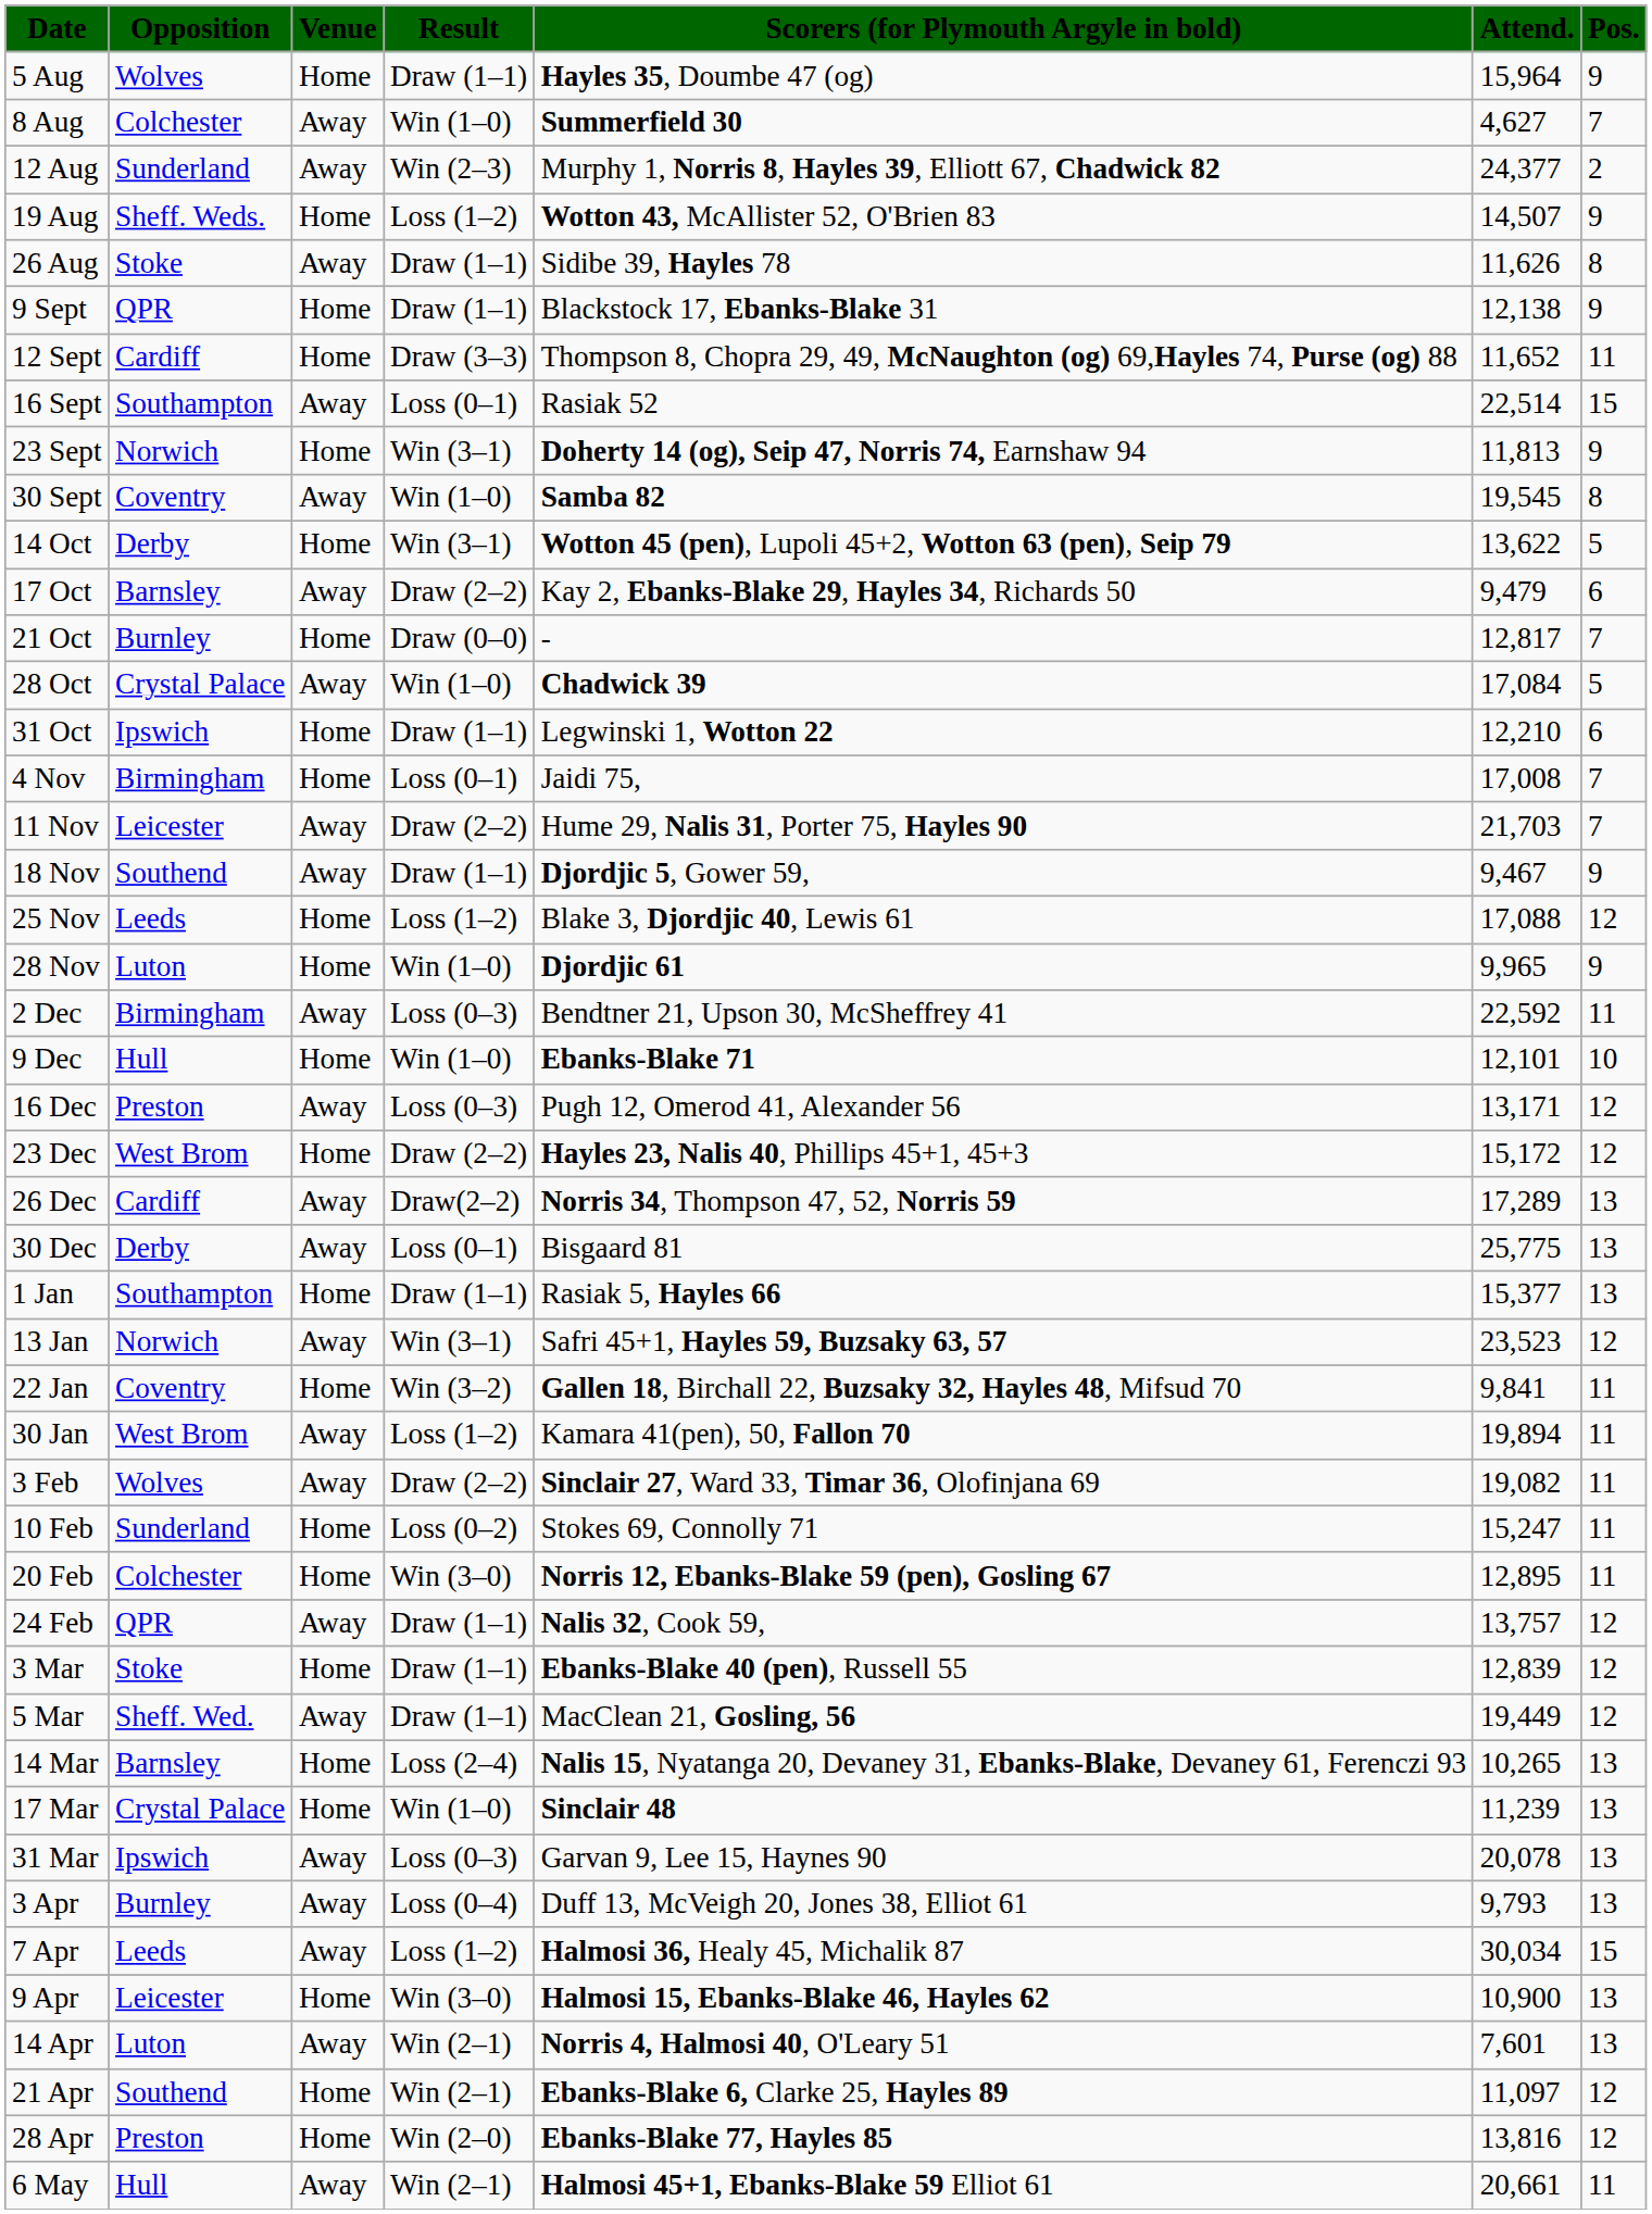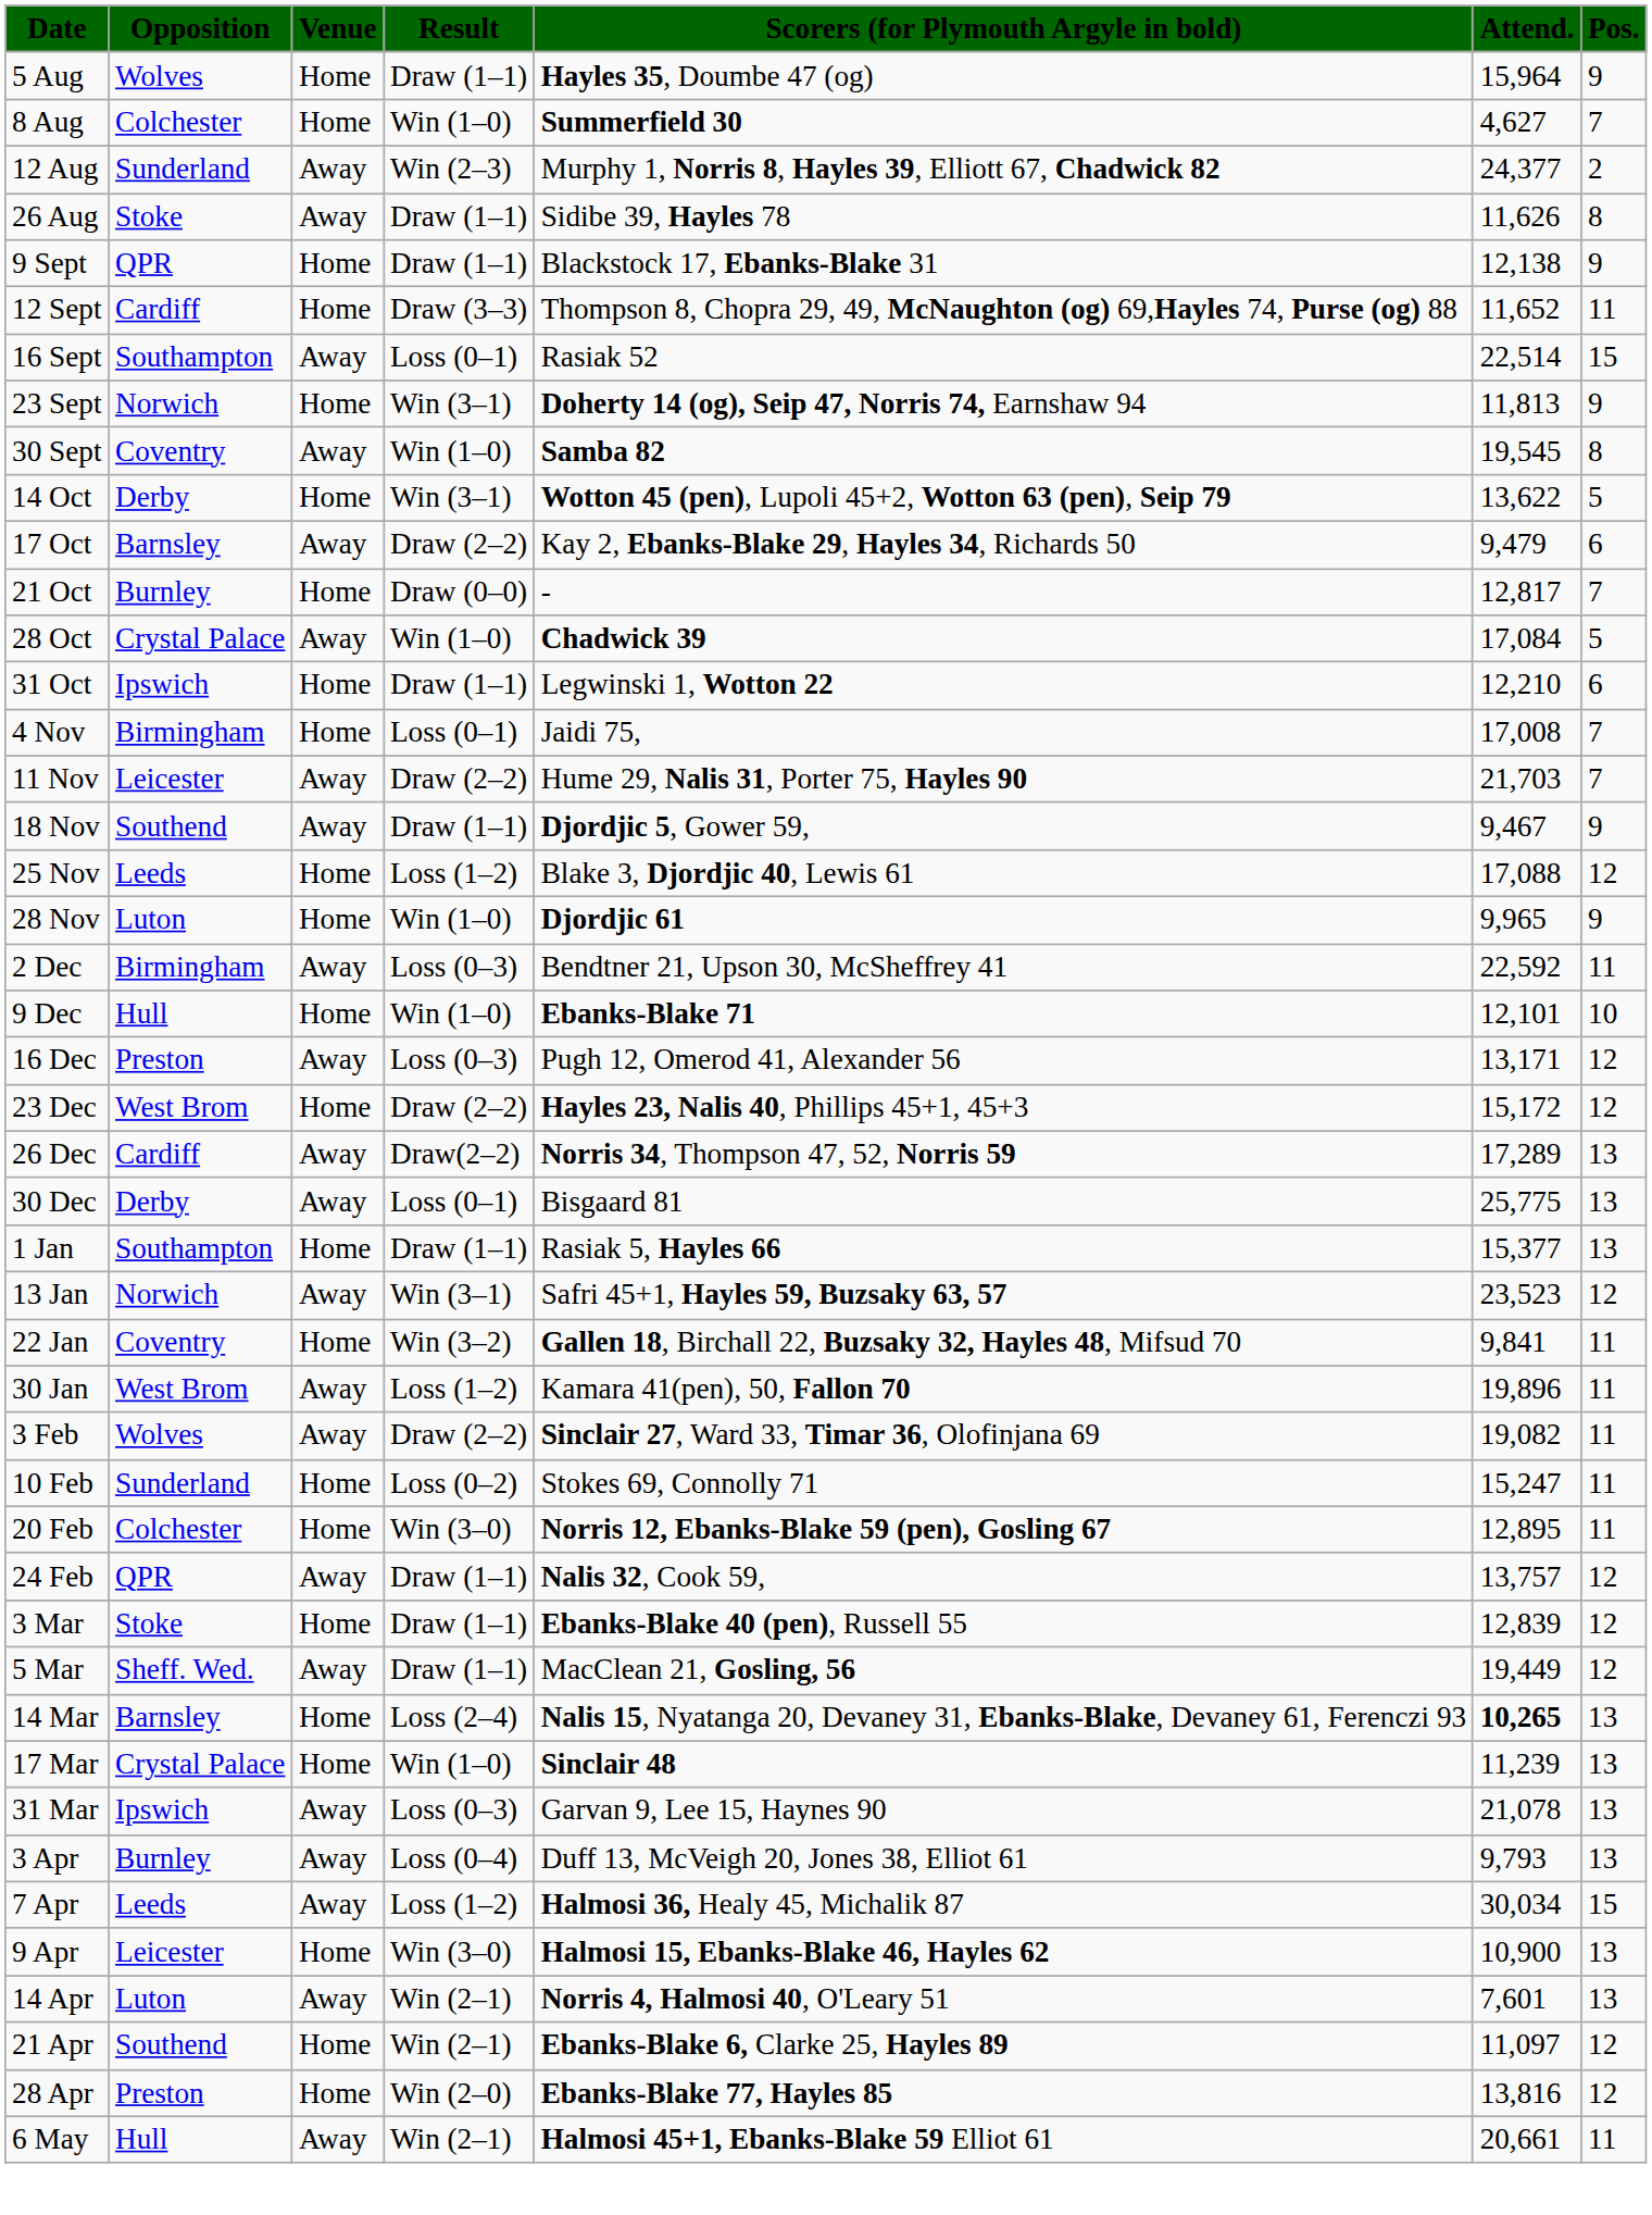 <table class="wikitable">
 <tr>
 <th style="background:#006600"><span><strong>Date</strong></span></th>
 <th style="background:#006600"><span><strong>Opposition</strong></span></th>
 <th style="background:#006600"><span><strong>Venue</strong></span></th>
 <th style="background:#006600"><span><strong>Result</strong></span></th>
 <th style="background:#006600"><span><strong>Scorers (for Plymouth Argyle in bold)</strong></span></th>
 <th style="background:#006600"><span><strong>Attend.</strong></span></th>
 <th style="background:#006600"><span><strong>Pos.</strong></span></th>
 </tr>
 <tr>
 <td>5 Aug</td>
 <td><a href='#'>Wolves</a></td>
 <td>Home</td>
 <td>Draw (1–1)</td>
 <td><strong>Hayles 35</strong>, Doumbe 47 (og)</td>
 <td>15,964</td>
 <td>9</td>
 </tr>
 <tr>
 <td>8 Aug</td>
 <td><a href='#'>Colchester</a></td>
-<td>Away</td>
+<td>Home</td>
 <td>Win (1–0)</td>
 <td><strong>Summerfield 30</strong></td>
 <td>4,627</td>
 <td>7</td>
 </tr>
 <tr>
 <td>12 Aug</td>
 <td><a href='#'>Sunderland</a></td>
 <td>Away</td>
 <td>Win (2–3)</td>
 <td>Murphy 1, <strong>Norris 8</strong>, <strong>Hayles 39</strong>, Elliott 67, <strong>Chadwick 82</strong></td>
 <td>24,377</td>
 <td>2</td>
-</tr>
-<tr>
-<td>19 Aug</td>
-<td><a href='#'>Sheff. Weds.</a></td>
-<td>Home</td>
-<td>Loss (1–2)</td>
-<td><strong>Wotton 43,</strong> McAllister 52, O'Brien 83</td>
-<td>14,507</td>
-<td>9</td>
 </tr>
 <tr>
 <td>26 Aug</td>
 <td><a href='#'>Stoke</a></td>
 <td>Away</td>
 <td>Draw (1–1)</td>
 <td>Sidibe 39, <strong>Hayles</strong> 78</td>
 <td>11,626</td>
 <td>8</td>
 </tr>
 <tr>
 <td>9 Sept</td>
 <td><a href='#'>QPR</a></td>
 <td>Home</td>
 <td>Draw (1–1)</td>
 <td>Blackstock 17, <strong>Ebanks-Blake</strong> 31</td>
 <td>12,138</td>
 <td>9</td>
 </tr>
 <tr>
 <td>12 Sept</td>
 <td><a href='#'>Cardiff</a></td>
 <td>Home</td>
 <td>Draw (3–3)</td>
 <td>Thompson 8, Chopra 29, 49, <strong>McNaughton (og)</strong> 69,<strong>Hayles</strong> 74, <strong>Purse (og)</strong> 88</td>
 <td>11,652</td>
 <td>11</td>
 </tr>
 <tr>
 <td>16 Sept</td>
 <td><a href='#'>Southampton</a></td>
 <td>Away</td>
 <td>Loss (0–1)</td>
 <td>Rasiak 52</td>
 <td>22,514</td>
 <td>15</td>
 </tr>
 <tr>
 <td>23 Sept</td>
 <td><a href='#'>Norwich</a></td>
 <td>Home</td>
 <td>Win (3–1)</td>
 <td><strong>Doherty 14 (og), Seip 47, Norris 74,</strong> Earnshaw 94</td>
 <td>11,813</td>
 <td>9</td>
 </tr>
 <tr>
 <td>30 Sept</td>
 <td><a href='#'>Coventry</a></td>
 <td>Away</td>
 <td>Win (1–0)</td>
 <td><strong>Samba 82</strong></td>
 <td>19,545</td>
 <td>8</td>
 </tr>
 <tr>
 <td>14 Oct</td>
 <td><a href='#'>Derby</a></td>
 <td>Home</td>
 <td>Win (3–1)</td>
 <td><strong>Wotton 45 (pen)</strong>, Lupoli 45+2, <strong>Wotton 63 (pen)</strong>, <strong>Seip 79</strong></td>
 <td>13,622</td>
 <td>5</td>
 </tr>
 <tr>
 <td>17 Oct</td>
 <td><a href='#'>Barnsley</a></td>
 <td>Away</td>
 <td>Draw (2–2)</td>
 <td>Kay 2, <strong>Ebanks-Blake 29</strong>, <strong>Hayles 34</strong>, Richards 50</td>
 <td>9,479</td>
 <td>6</td>
 </tr>
 <tr>
 <td>21 Oct</td>
 <td><a href='#'>Burnley</a></td>
 <td>Home</td>
 <td>Draw (0–0)</td>
 <td>-</td>
 <td>12,817</td>
 <td>7</td>
 </tr>
 <tr>
 <td>28 Oct</td>
 <td><a href='#'>Crystal Palace</a></td>
 <td>Away</td>
 <td>Win (1–0)</td>
 <td><strong>Chadwick 39</strong></td>
 <td>17,084</td>
 <td>5</td>
 </tr>
 <tr>
 <td>31 Oct</td>
 <td><a href='#'>Ipswich</a></td>
 <td>Home</td>
 <td>Draw (1–1)</td>
 <td>Legwinski 1, <strong>Wotton 22</strong></td>
 <td>12,210</td>
 <td>6</td>
 </tr>
 <tr>
 <td>4 Nov</td>
 <td><a href='#'>Birmingham</a></td>
 <td>Home</td>
 <td>Loss (0–1)</td>
 <td>Jaidi 75,</td>
 <td>17,008</td>
 <td>7</td>
 </tr>
 <tr>
 <td>11 Nov</td>
 <td><a href='#'>Leicester</a></td>
 <td>Away</td>
 <td>Draw (2–2)</td>
 <td>Hume 29, <strong>Nalis 31</strong>, Porter 75, <strong>Hayles 90</strong></td>
 <td>21,703</td>
 <td>7</td>
 </tr>
 <tr>
 <td>18 Nov</td>
 <td><a href='#'>Southend</a></td>
 <td>Away</td>
 <td>Draw (1–1)</td>
 <td><strong>Djordjic 5</strong>, Gower 59,</td>
 <td>9,467</td>
 <td>9</td>
 </tr>
 <tr>
 <td>25 Nov</td>
 <td><a href='#'>Leeds</a></td>
 <td>Home</td>
 <td>Loss (1–2)</td>
 <td>Blake 3, <strong>Djordjic 40</strong>, Lewis 61</td>
 <td>17,088</td>
 <td>12</td>
 </tr>
 <tr>
 <td>28 Nov</td>
 <td><a href='#'>Luton</a></td>
 <td>Home</td>
 <td>Win (1–0)</td>
 <td><strong>Djordjic 61</strong></td>
 <td>9,965</td>
 <td>9</td>
 </tr>
 <tr>
 <td>2 Dec</td>
 <td><a href='#'>Birmingham</a></td>
 <td>Away</td>
 <td>Loss (0–3)</td>
 <td>Bendtner 21, Upson 30, McSheffrey 41</td>
 <td>22,592</td>
 <td>11</td>
 </tr>
 <tr>
 <td>9 Dec</td>
 <td><a href='#'>Hull</a></td>
 <td>Home</td>
 <td>Win (1–0)</td>
 <td><strong>Ebanks-Blake 71</strong></td>
 <td>12,101</td>
 <td>10</td>
 </tr>
 <tr>
 <td>16 Dec</td>
 <td><a href='#'>Preston</a></td>
 <td>Away</td>
 <td>Loss (0–3)</td>
 <td>Pugh 12, Omerod 41, Alexander 56</td>
 <td>13,171</td>
 <td>12</td>
 </tr>
 <tr>
 <td>23 Dec</td>
 <td><a href='#'>West Brom</a></td>
 <td>Home</td>
 <td>Draw (2–2)</td>
 <td><strong>Hayles 23, Nalis 40</strong>, Phillips 45+1, 45+3</td>
 <td>15,172</td>
 <td>12</td>
 </tr>
 <tr>
 <td>26 Dec</td>
 <td><a href='#'>Cardiff</a></td>
 <td>Away</td>
 <td>Draw(2–2)</td>
 <td><strong>Norris 34</strong>, Thompson 47, 52, <strong>Norris 59</strong></td>
 <td>17,289</td>
 <td>13</td>
 </tr>
 <tr>
 <td>30 Dec</td>
 <td><a href='#'>Derby</a></td>
 <td>Away</td>
 <td>Loss (0–1)</td>
 <td>Bisgaard 81</td>
 <td>25,775</td>
 <td>13</td>
 </tr>
 <tr>
 <td>1 Jan</td>
 <td><a href='#'>Southampton</a></td>
 <td>Home</td>
 <td>Draw (1–1)</td>
 <td>Rasiak 5, <strong>Hayles 66</strong></td>
 <td>15,377</td>
 <td>13</td>
 </tr>
 <tr>
 <td>13 Jan</td>
 <td><a href='#'>Norwich</a></td>
 <td>Away</td>
 <td>Win (3–1)</td>
 <td>Safri 45+1, <strong>Hayles 59, Buzsaky 63, 57</strong></td>
 <td>23,523</td>
 <td>12</td>
 </tr>
 <tr>
 <td>22 Jan</td>
 <td><a href='#'>Coventry</a></td>
 <td>Home</td>
 <td>Win (3–2)</td>
 <td><strong>Gallen 18</strong>, Birchall 22, <strong>Buzsaky 32, Hayles 48</strong>, Mifsud 70</td>
 <td>9,841</td>
 <td>11</td>
 </tr>
 <tr>
 <td>30 Jan</td>
 <td><a href='#'>West Brom</a></td>
 <td>Away</td>
 <td>Loss (1–2)</td>
 <td>Kamara 41(pen), 50, <strong>Fallon 70</strong></td>
-<td>19,894</td>
+<td>19,896</td>
 <td>11</td>
 </tr>
 <tr>
 <td>3 Feb</td>
 <td><a href='#'>Wolves</a></td>
 <td>Away</td>
 <td>Draw (2–2)</td>
 <td><strong>Sinclair 27</strong>, Ward 33, <strong>Timar 36</strong>, Olofinjana 69</td>
 <td>19,082</td>
 <td>11</td>
 </tr>
 <tr>
 <td>10 Feb</td>
 <td><a href='#'>Sunderland</a></td>
 <td>Home</td>
 <td>Loss (0–2)</td>
 <td>Stokes 69, Connolly 71</td>
 <td>15,247</td>
 <td>11</td>
 </tr>
 <tr>
 <td>20 Feb</td>
 <td><a href='#'>Colchester</a></td>
 <td>Home</td>
 <td>Win (3–0)</td>
 <td><strong>Norris 12, Ebanks-Blake 59 (pen), Gosling 67</strong></td>
 <td>12,895</td>
 <td>11</td>
 </tr>
 <tr>
 <td>24 Feb</td>
 <td><a href='#'>QPR</a></td>
 <td>Away</td>
 <td>Draw (1–1)</td>
 <td><strong>Nalis 32</strong>, Cook 59,</td>
 <td>13,757</td>
 <td>12</td>
 </tr>
 <tr>
 <td>3 Mar</td>
 <td><a href='#'>Stoke</a></td>
 <td>Home</td>
 <td>Draw (1–1)</td>
 <td><strong>Ebanks-Blake 40 (pen)</strong>, Russell 55</td>
 <td>12,839</td>
 <td>12</td>
 </tr>
 <tr>
 <td>5 Mar</td>
 <td><a href='#'>Sheff. Wed.</a></td>
 <td>Away</td>
 <td>Draw (1–1)</td>
 <td>MacClean 21, <strong>Gosling, 56</strong></td>
 <td>19,449</td>
 <td>12</td>
 </tr>
 <tr>
 <td>14 Mar</td>
 <td><a href='#'>Barnsley</a></td>
 <td>Home</td>
 <td>Loss (2–4)</td>
 <td><strong>Nalis 15</strong>, Nyatanga 20, Devaney 31, <strong>Ebanks-Blake</strong>, Devaney 61, Ferenczi 93</td>
-<td>10,265</td>
+<td><strong>10,265</strong></td>
 <td>13</td>
 </tr>
 <tr>
 <td>17 Mar</td>
 <td><a href='#'>Crystal Palace</a></td>
 <td>Home</td>
 <td>Win (1–0)</td>
 <td><strong>Sinclair 48</strong></td>
 <td>11,239</td>
 <td>13</td>
 </tr>
 <tr>
 <td>31 Mar</td>
 <td><a href='#'>Ipswich</a></td>
 <td>Away</td>
 <td>Loss (0–3)</td>
 <td>Garvan 9, Lee 15, Haynes 90</td>
-<td>20,078</td>
+<td>21,078</td>
 <td>13</td>
 </tr>
 <tr>
 <td>3 Apr</td>
 <td><a href='#'>Burnley</a></td>
 <td>Away</td>
 <td>Loss (0–4)</td>
 <td>Duff 13, McVeigh 20, Jones 38, Elliot 61</td>
 <td>9,793</td>
 <td>13</td>
 </tr>
 <tr>
 <td>7 Apr</td>
 <td><a href='#'>Leeds</a></td>
 <td>Away</td>
 <td>Loss (1–2)</td>
 <td><strong>Halmosi 36,</strong> Healy 45, Michalik 87</td>
 <td>30,034</td>
 <td>15</td>
 </tr>
 <tr>
 <td>9 Apr</td>
 <td><a href='#'>Leicester</a></td>
 <td>Home</td>
 <td>Win (3–0)</td>
 <td><strong>Halmosi 15, Ebanks-Blake 46, Hayles 62</strong></td>
 <td>10,900</td>
 <td>13</td>
 </tr>
 <tr>
 <td>14 Apr</td>
 <td><a href='#'>Luton</a></td>
 <td>Away</td>
 <td>Win (2–1)</td>
 <td><strong>Norris 4, Halmosi 40</strong>, O'Leary 51</td>
 <td>7,601</td>
 <td>13</td>
 </tr>
 <tr>
 <td>21 Apr</td>
 <td><a href='#'>Southend</a></td>
 <td>Home</td>
 <td>Win (2–1)</td>
 <td><strong>Ebanks-Blake 6,</strong> Clarke 25, <strong>Hayles 89</strong></td>
 <td>11,097</td>
 <td>12</td>
 </tr>
 <tr>
 <td>28 Apr</td>
 <td><a href='#'>Preston</a></td>
 <td>Home</td>
 <td>Win (2–0)</td>
 <td><strong>Ebanks-Blake 77, Hayles 85</strong></td>
 <td>13,816</td>
 <td>12</td>
 </tr>
 <tr>
 <td>6 May</td>
 <td><a href='#'>Hull</a></td>
 <td>Away</td>
 <td>Win (2–1)</td>
 <td><strong>Halmosi 45+1, Ebanks-Blake 59</strong> Elliot 61</td>
 <td>20,661</td>
 <td>11</td>
 </tr>
 </table>
